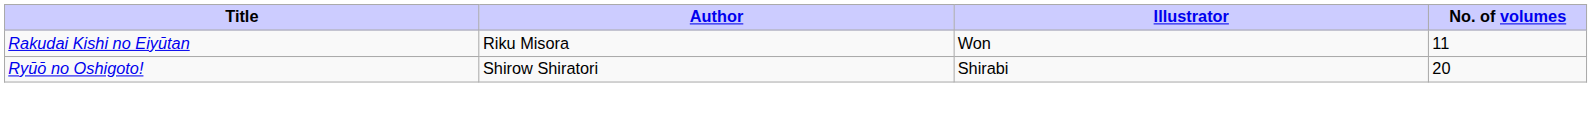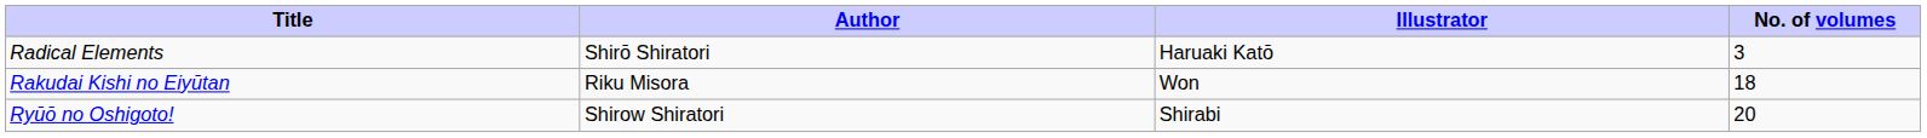 <table class="wikitable" style="width: 98%;">
 <tr>
 <th width=30% style="background:#ccf;">Title</th>
 <th width=30% style="background:#ccf;"><a href='#'>Author</a></th>
 <th width=30% style="background:#ccf;"><a href='#'>Illustrator</a></th>
 <th width=10% style="background:#ccf;">No. of <a href='#'>volumes</a></th>
 </tr>
 <tr>
+<td><em>Radical Elements</em></td>
+<td>Shirō Shiratori</td>
+<td>Haruaki Katō</td>
+<td>3</td>
+</tr>
+<tr>
 <td><em><a href='#'>Rakudai Kishi no Eiyūtan</a></em></td>
 <td>Riku Misora</td>
 <td>Won</td>
-<td>11</td>
+<td>18</td>
 </tr>
 <tr>
 <td><em><a href='#'>Ryūō no Oshigoto!</a></em></td>
 <td>Shirow Shiratori</td>
 <td>Shirabi</td>
 <td>20</td>
 </tr>
 </table>
